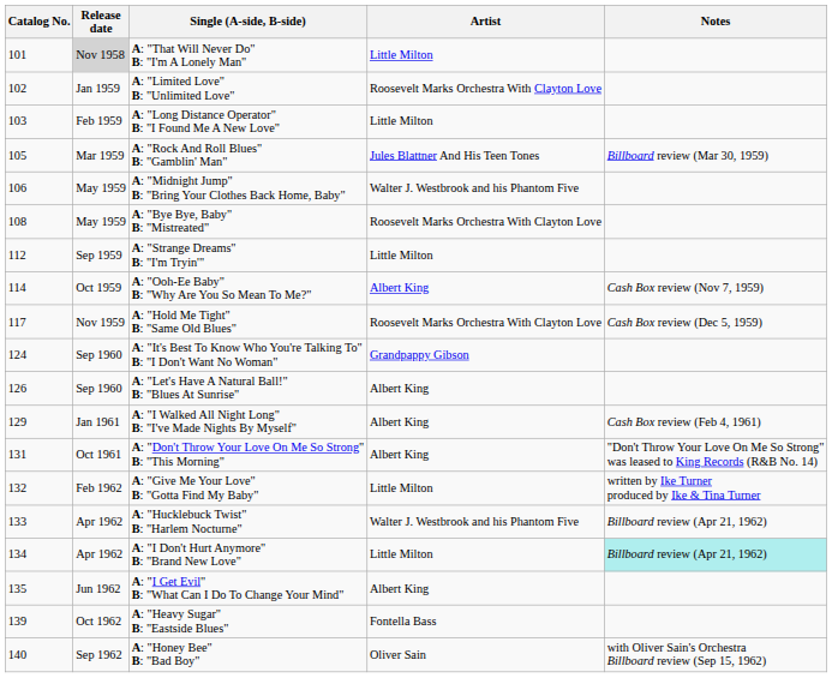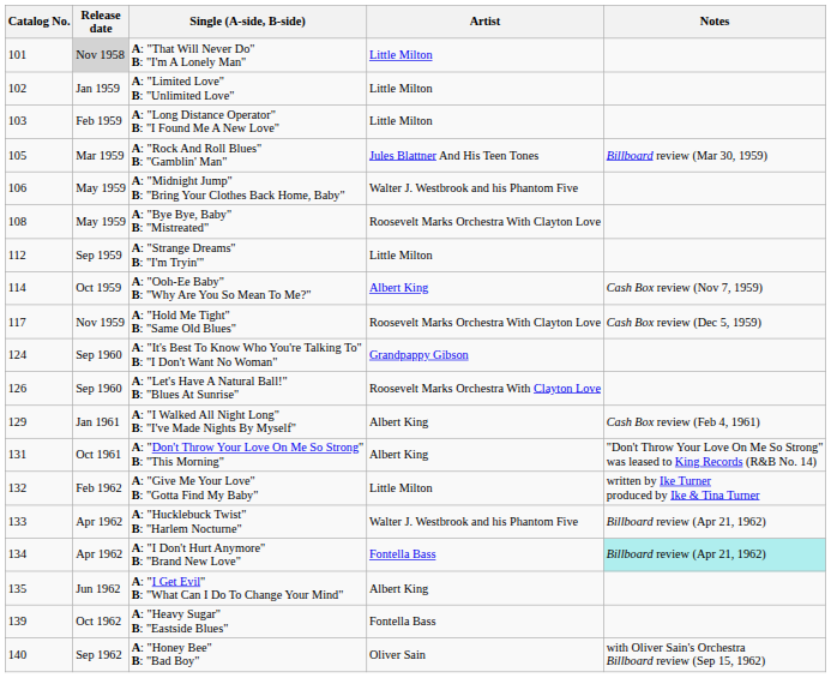 <table class="wikitable">
 <tr>
 <th>Catalog No.</th>
 <th>Release<br>date</th>
 <th><strong>Single (A-side, B-side)</strong></th>
 <th>Artist</th>
 <th>Notes</th>
 </tr>
 <tr>
 <td>101</td>
 <td style="background: lightgrey;">Nov 1958</td>
 <td><strong>A</strong>: "That Will Never Do"<br><strong>B</strong>: "I'm A Lonely Man"</td>
 <td><a href='#'>Little Milton</a></td>
 <td></td>
 </tr>
 <tr>
 <td>102</td>
 <td>Jan 1959</td>
 <td><strong>A</strong>: "Limited Love"<br><strong>B</strong>: "Unlimited Love"</td>
-<td>Roosevelt Marks Orchestra With <a href='#'>Clayton Love</a><br></td>
+<td>Little Milton</td>
 <td></td>
 </tr>
 <tr>
 <td>103</td>
 <td>Feb 1959</td>
 <td><strong>A</strong>: "Long Distance Operator"<br><strong>B</strong>: "I Found Me A New Love"</td>
 <td>Little Milton</td>
 <td></td>
 </tr>
 <tr>
 <td>105</td>
 <td>Mar 1959</td>
 <td><strong>A</strong>: "Rock And Roll Blues"<br><strong>B</strong>: "Gamblin' Man"</td>
 <td><a href='#'>Jules Blattner</a> And His Teen Tones</td>
 <td><em><a href='#'>Billboard</a></em> review (Mar 30, 1959)</td>
 </tr>
 <tr>
 <td>106</td>
 <td>May 1959</td>
 <td><strong>A</strong>: "Midnight Jump"<br><strong>B</strong>: "Bring Your Clothes Back Home, Baby"</td>
 <td>Walter J. Westbrook and his Phantom Five</td>
 <td></td>
 </tr>
 <tr>
 <td>108</td>
 <td>May 1959</td>
 <td><strong>A</strong>: "Bye Bye, Baby"<br><strong>B</strong>: "Mistreated"</td>
 <td>Roosevelt Marks Orchestra With Clayton Love</td>
 <td></td>
 </tr>
 <tr>
 <td>112</td>
 <td>Sep 1959</td>
 <td><strong>A</strong>: "Strange Dreams"<br><strong>B</strong>: "I'm Tryin'"</td>
 <td>Little Milton</td>
 <td></td>
 </tr>
 <tr>
 <td>114</td>
 <td>Oct 1959</td>
 <td><strong>A</strong>: "Ooh-Ee Baby"<br><strong>B</strong>: "Why Are You So Mean To Me?"</td>
 <td><a href='#'>Albert King</a></td>
 <td><em>Cash Box</em> review (Nov 7, 1959)</td>
 </tr>
 <tr>
 <td>117</td>
 <td>Nov 1959</td>
 <td><strong>A</strong>: "Hold Me Tight"<br><strong>B</strong>: "Same Old Blues"</td>
 <td>Roosevelt Marks Orchestra With Clayton Love</td>
 <td><em>Cash Box</em> review (Dec 5, 1959)</td>
 </tr>
 <tr>
 <td>124</td>
 <td>Sep 1960</td>
 <td><strong>A</strong>: "It's Best To Know Who You're Talking To"<br><strong>B</strong>: "I Don't Want No Woman"</td>
 <td><a href='#'>Grandpappy Gibson</a></td>
 <td></td>
 </tr>
 <tr>
 <td>126</td>
 <td>Sep 1960</td>
 <td><strong>A</strong>: "Let's Have A Natural Ball!"<br><strong>B</strong>: "Blues At Sunrise"</td>
-<td>Albert King</td>
+<td>Roosevelt Marks Orchestra With <a href='#'>Clayton Love</a><br></td>
 <td></td>
 </tr>
 <tr>
 <td>129</td>
 <td>Jan 1961</td>
 <td><strong>A</strong>: "I Walked All Night Long"<br><strong>B</strong>: "I've Made Nights By Myself"</td>
 <td>Albert King</td>
 <td><em>Cash Box</em> review (Feb 4, 1961)</td>
 </tr>
 <tr>
 <td>131</td>
 <td>Oct 1961</td>
 <td><strong>A</strong>: "<a href='#'>Don't Throw Your Love On Me So Strong</a>"<br><strong>B</strong>: "This Morning"</td>
 <td>Albert King</td>
 <td>"Don't Throw Your Love On Me So Strong"<br>was leased to <a href='#'>King Records</a> (R&B No. 14)</td>
 </tr>
 <tr>
 <td>132</td>
 <td>Feb 1962</td>
 <td><strong>A</strong>: "Give Me Your Love"<br><strong>B</strong>: "Gotta Find My Baby"</td>
 <td>Little Milton</td>
 <td>written by <a href='#'>Ike Turner</a><br>produced by <a href='#'>Ike & Tina Turner</a></td>
 </tr>
 <tr>
 <td>133</td>
 <td>Apr 1962</td>
 <td><strong>A</strong>: "Hucklebuck Twist"<br><strong>B</strong>: "Harlem Nocturne"</td>
 <td>Walter J. Westbrook and his Phantom Five</td>
 <td><em>Billboard</em> review (Apr 21, 1962)</td>
 </tr>
 <tr>
 <td>134</td>
 <td>Apr 1962</td>
 <td><strong>A</strong>: "I Don't Hurt Anymore"<br><strong>B</strong>: "Brand New Love"</td>
-<td>Little Milton</td>
+<td><a href='#'>Fontella Bass</a></td>
 <td style="background: paleturquoise;"><em>Billboard</em> review (Apr 21, 1962)</td>
 </tr>
 <tr>
 <td>135</td>
 <td>Jun 1962</td>
 <td><strong>A</strong>: "<a href='#'>I Get Evil</a>"<br><strong>B</strong>: "What Can I Do To Change Your Mind"</td>
 <td>Albert King</td>
 <td></td>
 </tr>
 <tr>
 <td>139</td>
 <td>Oct 1962</td>
 <td><strong>A</strong>: "Heavy Sugar"<br><strong>B</strong>: "Eastside Blues"</td>
 <td>Fontella Bass</td>
 <td></td>
 </tr>
 <tr>
 <td>140</td>
 <td>Sep 1962</td>
 <td><strong>A</strong>: "Honey Bee"<br><strong>B</strong>: "Bad Boy"</td>
 <td>Oliver Sain</td>
 <td>with Oliver Sain's Orchestra<br><em>Billboard</em> review (Sep 15, 1962)</td>
 </tr>
 </table>
